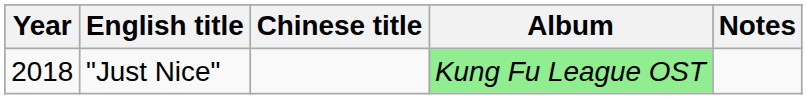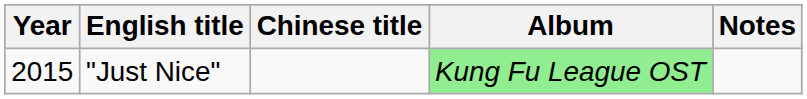 <table class="wikitable">
 <tr>
 <th>Year</th>
 <th>English title</th>
 <th>Chinese title</th>
 <th>Album</th>
 <th>Notes</th>
 </tr>
 <tr>
-<td>2018</td>
+<td>2015</td>
 <td>"Just Nice"</td>
 <td></td>
 <td style="background: lightgreen;"><em>Kung Fu League OST</em></td>
 <td></td>
 </tr>
 </table>
